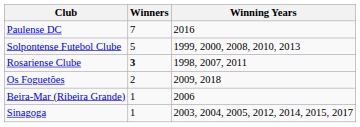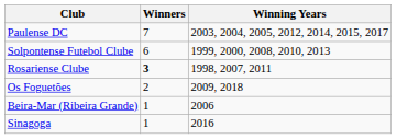 <table class="wikitable">
 <tr>
 <th>Club</th>
 <th>Winners</th>
 <th>Winning Years</th>
 </tr>
 <tr>
 <td><a href='#'>Paulense DC</a></td>
 <td>7</td>
-<td>2016</td>
+<td>2003, 2004, 2005, 2012, 2014, 2015, 2017</td>
 </tr>
 <tr>
 <td><a href='#'>Solpontense Futebol Clube</a></td>
-<td>5</td>
+<td>6</td>
 <td>1999, 2000, 2008, 2010, 2013</td>
 </tr>
 <tr>
 <td><a href='#'>Rosariense Clube</a></td>
 <td><strong>3</strong></td>
 <td>1998, 2007, 2011</td>
 </tr>
 <tr>
 <td><a href='#'>Os Foguetões</a></td>
 <td>2</td>
 <td>2009, 2018</td>
 </tr>
 <tr>
 <td><a href='#'>Beira-Mar (Ribeira Grande)</a></td>
 <td>1</td>
 <td>2006</td>
 </tr>
 <tr>
 <td><a href='#'>Sinagoga</a></td>
 <td>1</td>
-<td>2003, 2004, 2005, 2012, 2014, 2015, 2017</td>
+<td>2016</td>
 </tr>
 </table>
